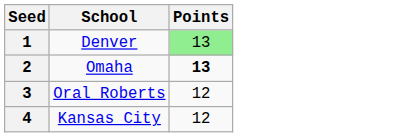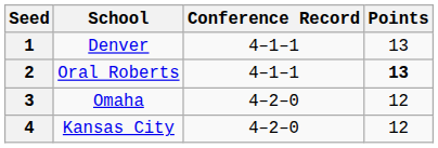 <table class="wikitable" style="text-align:center">
 <tr>
 <th>Seed</th>
 <th>School</th>
+<th>Conference Record</th>
 <th>Points</th>
 </tr>
 <tr>
 <th>1</th>
 <td><a href='#'>Denver</a></td>
-<td style="background: lightgreen;">13</td>
+<td>4–1–1</td>
+<td>13</td>
 </tr>
 <tr>
 <th>2</th>
-<td><a href='#'>Omaha</a></td>
+<td><a href='#'>Oral Roberts</a></td>
+<td>4–1–1</td>
 <td><strong>13</strong></td>
 </tr>
 <tr>
 <th>3</th>
-<td><a href='#'>Oral Roberts</a></td>
+<td><a href='#'>Omaha</a></td>
+<td>4–2–0</td>
 <td>12</td>
 </tr>
 <tr>
 <th>4</th>
 <td><a href='#'>Kansas City</a></td>
+<td>4–2–0</td>
 <td>12</td>
 </tr>
 </table>
